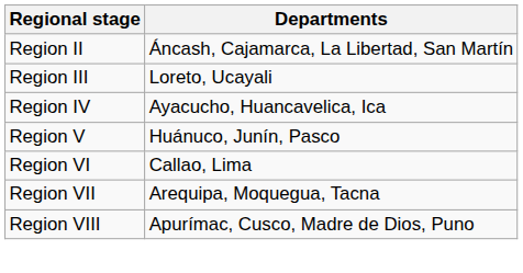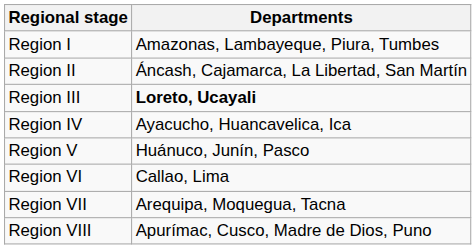 <table class="wikitable">
 <tr>
 <th>Regional stage</th>
 <th>Departments</th>
+</tr>
+<tr>
+<td>Region I</td>
+<td>Amazonas, Lambayeque, Piura, Tumbes</td>
 </tr>
 <tr>
 <td>Region II</td>
 <td>Áncash, Cajamarca, La Libertad, San Martín</td>
 </tr>
 <tr>
 <td>Region III</td>
-<td>Loreto, Ucayali</td>
+<td><strong>Loreto, Ucayali</strong></td>
 </tr>
 <tr>
 <td>Region IV</td>
 <td>Ayacucho, Huancavelica, Ica</td>
 </tr>
 <tr>
 <td>Region V</td>
 <td>Huánuco, Junín, Pasco</td>
 </tr>
 <tr>
 <td>Region VI</td>
 <td>Callao, Lima</td>
 </tr>
 <tr>
 <td>Region VII</td>
 <td>Arequipa, Moquegua, Tacna</td>
 </tr>
 <tr>
 <td>Region VIII</td>
 <td>Apurímac, Cusco, Madre de Dios, Puno</td>
 </tr>
 </table>
